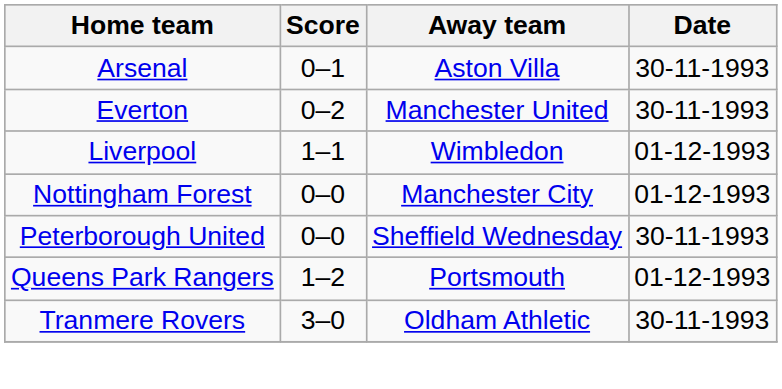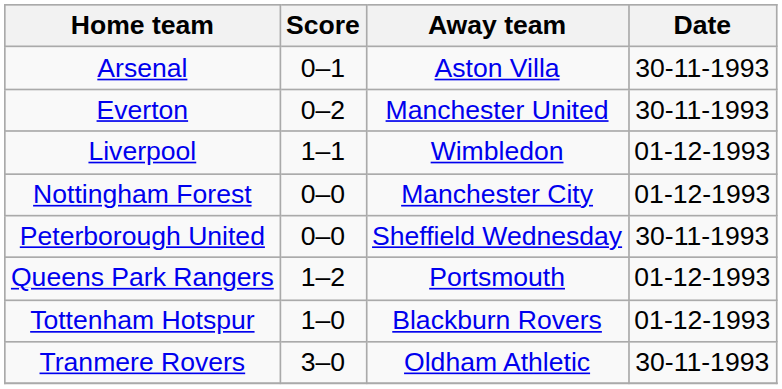 <table class="wikitable" style="text-align: center">
 <tr>
 <th>Home team</th>
 <th>Score</th>
 <th>Away team</th>
 <th>Date</th>
 </tr>
 <tr>
 <td><a href='#'>Arsenal</a></td>
 <td>0–1</td>
 <td><a href='#'>Aston Villa</a></td>
 <td>30-11-1993</td>
 </tr>
 <tr>
 <td><a href='#'>Everton</a></td>
 <td>0–2</td>
 <td><a href='#'>Manchester United</a></td>
 <td>30-11-1993</td>
 </tr>
 <tr>
 <td><a href='#'>Liverpool</a></td>
 <td>1–1</td>
 <td><a href='#'>Wimbledon</a></td>
 <td>01-12-1993</td>
 </tr>
 <tr>
 <td><a href='#'>Nottingham Forest</a></td>
 <td>0–0</td>
 <td><a href='#'>Manchester City</a></td>
 <td>01-12-1993</td>
 </tr>
 <tr>
 <td><a href='#'>Peterborough United</a></td>
 <td>0–0</td>
 <td><a href='#'>Sheffield Wednesday</a></td>
 <td>30-11-1993</td>
 </tr>
 <tr>
 <td><a href='#'>Queens Park Rangers</a></td>
 <td>1–2</td>
 <td><a href='#'>Portsmouth</a></td>
 <td>01-12-1993</td>
 </tr>
 <tr>
+<td><a href='#'>Tottenham Hotspur</a></td>
+<td>1–0</td>
+<td><a href='#'>Blackburn Rovers</a></td>
+<td>01-12-1993</td>
+</tr>
+<tr>
 <td><a href='#'>Tranmere Rovers</a></td>
 <td>3–0</td>
 <td><a href='#'>Oldham Athletic</a></td>
 <td>30-11-1993</td>
 </tr>
 <tr>
 </tr>
 </table>
